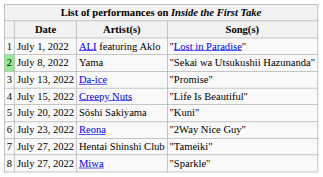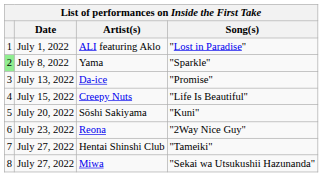 <table class="wikitable plainrowheaders collapsible collapsed">
 <tr>
 <th scope="col" colspan="4">List of performances on <em>Inside the First Take</em></th>
 </tr>
 <tr>
 <th scope="col"></th>
 <th scope="col">Date</th>
 <th scope="col">Artist(s)</th>
 <th scope="col">Song(s)</th>
 </tr>
 <tr>
 <td style="text-align:center">1</td>
 <td>July 1, 2022</td>
 <td><a href='#'>ALI</a> featuring Aklo</td>
 <td>"<a href='#'>Lost in Paradise</a>"</td>
 </tr>
 <tr>
 <td style="background: lightgreen; text-align:center">2</td>
 <td>July 8, 2022</td>
 <td>Yama</td>
-<td>"Sekai wa Utsukushii Hazunanda"</td>
+<td>"Sparkle"</td>
 </tr>
 <tr>
 <td style="text-align:center">3</td>
 <td>July 13, 2022</td>
 <td><a href='#'>Da-ice</a></td>
 <td>"Promise"</td>
 </tr>
 <tr>
 <td style="text-align:center">4</td>
 <td>July 15, 2022</td>
 <td><a href='#'>Creepy Nuts</a></td>
 <td>"Life Is Beautiful"</td>
 </tr>
 <tr>
 <td style="text-align:center">5</td>
 <td>July 20, 2022</td>
 <td>Sōshi Sakiyama</td>
 <td>"Kuni"</td>
 </tr>
 <tr>
 <td style="text-align:center">6</td>
 <td>July 23, 2022</td>
 <td><a href='#'>Reona</a></td>
 <td>"2Way Nice Guy"</td>
 </tr>
 <tr>
 <td style="text-align:center">7</td>
 <td>July 27, 2022</td>
 <td>Hentai Shinshi Club</td>
 <td>"Tameiki"</td>
 </tr>
 <tr>
 <td style="text-align:center">8</td>
 <td>July 27, 2022</td>
 <td><a href='#'>Miwa</a></td>
-<td>"Sparkle"</td>
+<td>"Sekai wa Utsukushii Hazunanda"</td>
 </tr>
 </table>
